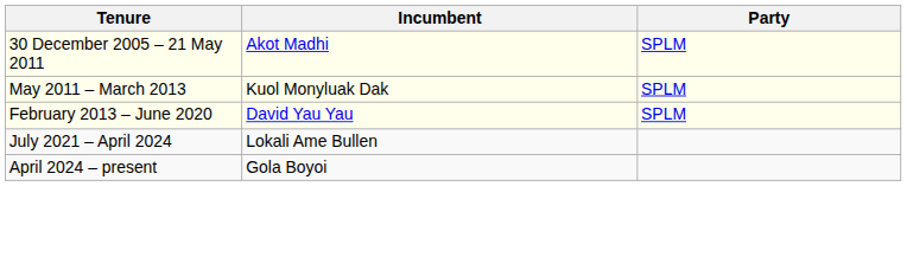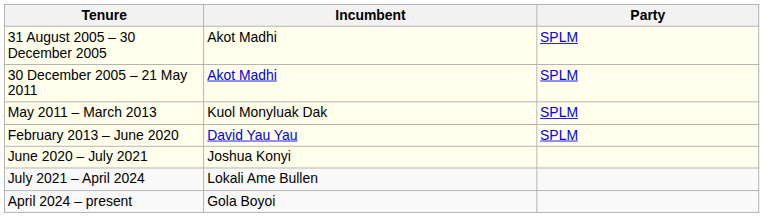 <table class="wikitable">
 <tr>
 <th style="width:18%;">Tenure</th>
 <th style="width:30%;">Incumbent</th>
 <th style="width:20%;">Party</th>
+</tr>
+<tr style="vertical-align:top; background:#ffffec;">
+<td>31 August 2005 – 30 December 2005</td>
+<td>Akot Madhi</td>
+<td><a href='#'>SPLM</a></td>
 </tr>
 <tr style="vertical-align:top; background:#ffffec;">
 <td>30 December 2005 – 21 May 2011</td>
 <td><a href='#'>Akot Madhi</a></td>
 <td><a href='#'>SPLM</a></td>
 </tr>
 <tr style="vertical-align:top; background:#ffffec;">
 <td>May 2011 – March 2013</td>
 <td>Kuol Monyluak Dak</td>
 <td><a href='#'>SPLM</a></td>
 </tr>
 <tr style="vertical-align:top; background:#ffffec;">
 <td>February 2013 – June 2020</td>
 <td><a href='#'>David Yau Yau</a></td>
 <td><a href='#'>SPLM</a></td>
 </tr>
+<tr style="vertical-align:top; background:#ffffec;">
+<td>June 2020 – July 2021</td>
+<td>Joshua Konyi</td>
+<td></td>
+</tr>
 <tr>
 <td>July 2021 – April 2024</td>
 <td>Lokali Ame Bullen</td>
 <td></td>
 </tr>
 <tr>
 <td>April 2024 – present</td>
 <td>Gola Boyoi</td>
 <td></td>
 </tr>
 </table>
